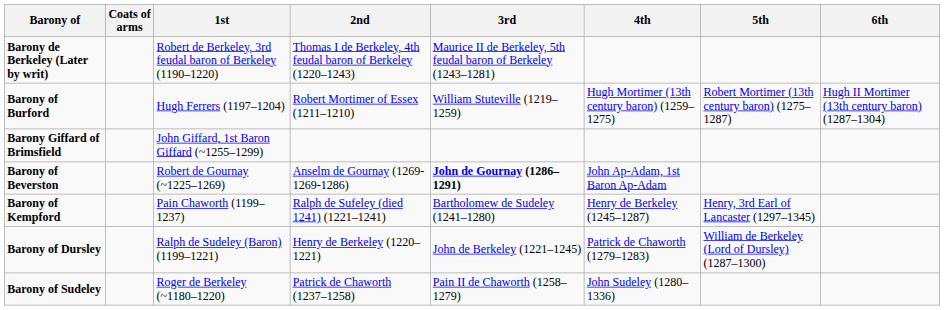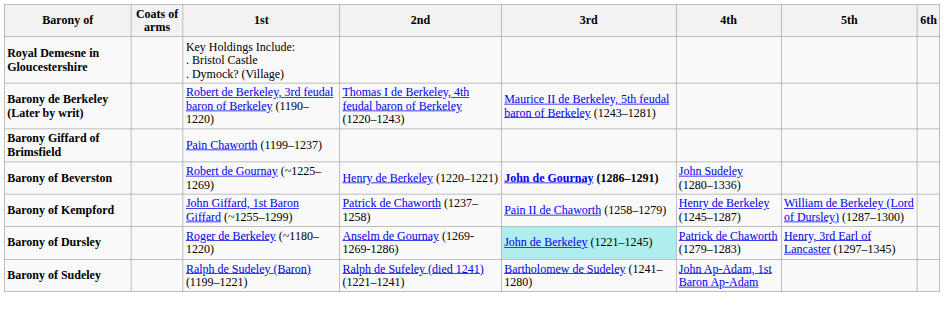 <table class="wikitable">
 <tr>
 <th>Barony of</th>
 <th>Coats of arms</th>
 <th>1st</th>
 <th>2nd</th>
 <th>3rd</th>
 <th>4th</th>
 <th>5th</th>
 <th>6th</th>
 </tr>
 <tr>
+<td><strong>Royal Demesne in Gloucestershire</strong></td>
+<td></td>
+<td>Key Holdings Include:<br>. Bristol Castle<br>. Dymock? (Village)</td>
+<td></td>
+<td></td>
+<td></td>
+<td></td>
+<td></td>
+</tr>
+<tr>
 <td><strong>Barony de Berkeley (Later by writ)</strong></td>
 <td></td>
 <td><a href='#'>Robert de Berkeley, 3rd feudal baron of Berkeley</a> (1190–1220)</td>
 <td><a href='#'>Thomas I de Berkeley, 4th feudal baron of Berkeley</a> (1220–1243)</td>
 <td><a href='#'>Maurice II de Berkeley, 5th feudal baron of Berkeley</a> (1243–1281)</td>
 <td></td>
 <td></td>
 <td></td>
 </tr>
 <tr>
-<td><strong>Barony of Burford</strong></td>
-<td></td>
-<td><a href='#'>Hugh Ferrers</a> (1197–1204)</td>
-<td><a href='#'>Robert Mortimer of Essex</a> (1211–1210)</td>
-<td><a href='#'>William Stuteville</a> (1219–1259)</td>
-<td><a href='#'>Hugh Mortimer (13th century baron)</a> (1259–1275)</td>
-<td><a href='#'>Robert Mortimer (13th century baron)</a> (1275–1287)</td>
-<td><a href='#'>Hugh II Mortimer (13th century baron)</a> (1287–1304)</td>
-</tr>
-<tr>
 <td><strong>Barony Giffard of Brimsfield</strong></td>
 <td></td>
-<td><a href='#'>John Giffard, 1st Baron Giffard</a> (~1255–1299)</td>
+<td><a href='#'>Pain Chaworth</a> (1199–1237)</td>
 <td></td>
 <td></td>
 <td></td>
 <td></td>
 <td></td>
 </tr>
 <tr>
 <td><strong>Barony of Beverston</strong></td>
 <td></td>
 <td><a href='#'>Robert de Gournay</a> (~1225–1269)</td>
-<td><a href='#'>Anselm de Gournay</a> (1269-1269-1286)</td>
+<td><a href='#'>Henry de Berkeley</a> (1220–1221)</td>
 <td><strong><a href='#'>John de Gournay</a> (1286–1291)</strong></td>
-<td><a href='#'>John Ap-Adam, 1st Baron Ap-Adam</a></td>
+<td><a href='#'>John Sudeley</a> (1280–1336)</td>
 <td></td>
 <td></td>
 </tr>
 <tr>
 <td><strong>Barony of Kempford</strong></td>
 <td></td>
-<td><a href='#'>Pain Chaworth</a> (1199–1237)</td>
-<td><a href='#'>Ralph de Sufeley (died 1241)</a> (1221–1241)</td>
-<td><a href='#'>Bartholomew de Sudeley</a> (1241–1280)</td>
+<td><a href='#'>John Giffard, 1st Baron Giffard</a> (~1255–1299)</td>
+<td><a href='#'>Patrick de Chaworth</a> (1237–1258)</td>
+<td><a href='#'>Pain II de Chaworth</a> (1258–1279)</td>
 <td><a href='#'>Henry de Berkeley</a> (1245–1287)</td>
-<td><a href='#'>Henry, 3rd Earl of Lancaster</a> (1297–1345)</td>
+<td><a href='#'>William de Berkeley (Lord of Dursley)</a> (1287–1300)</td>
 <td></td>
 </tr>
 <tr>
 <td><strong>Barony of Dursley</strong></td>
 <td></td>
-<td><a href='#'>Ralph de Sudeley (Baron)</a> (1199–1221)</td>
-<td><a href='#'>Henry de Berkeley</a> (1220–1221)</td>
-<td><a href='#'>John de Berkeley</a> (1221–1245)</td>
+<td><a href='#'>Roger de Berkeley</a> (~1180–1220)</td>
+<td><a href='#'>Anselm de Gournay</a> (1269-1269-1286)</td>
+<td style="background: paleturquoise;"><a href='#'>John de Berkeley</a> (1221–1245)</td>
 <td><a href='#'>Patrick de Chaworth</a> (1279–1283)</td>
-<td><a href='#'>William de Berkeley (Lord of Dursley)</a> (1287–1300)</td>
+<td><a href='#'>Henry, 3rd Earl of Lancaster</a> (1297–1345)</td>
 <td></td>
 </tr>
 <tr>
 <td><strong>Barony of Sudeley</strong></td>
 <td></td>
-<td><a href='#'>Roger de Berkeley</a> (~1180–1220)</td>
-<td><a href='#'>Patrick de Chaworth</a> (1237–1258)</td>
-<td><a href='#'>Pain II de Chaworth</a> (1258–1279)</td>
-<td><a href='#'>John Sudeley</a> (1280–1336)</td>
+<td><a href='#'>Ralph de Sudeley (Baron)</a> (1199–1221)</td>
+<td><a href='#'>Ralph de Sufeley (died 1241)</a> (1221–1241)</td>
+<td><a href='#'>Bartholomew de Sudeley</a> (1241–1280)</td>
+<td><a href='#'>John Ap-Adam, 1st Baron Ap-Adam</a></td>
 <td></td>
 <td></td>
 </tr>
 </table>
